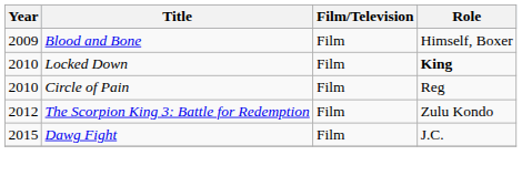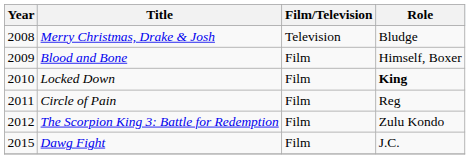 <table class="wikitable">
 <tr style="background:#b0c4de;">
 <th>Year</th>
 <th>Title</th>
 <th>Film/Television</th>
 <th>Role</th>
+</tr>
+<tr>
+<td align=center>2008</td>
+<td><em><a href='#'>Merry Christmas, Drake & Josh</a></em></td>
+<td>Television</td>
+<td>Bludge</td>
 </tr>
 <tr>
 <td align=center>2009</td>
 <td><em><a href='#'>Blood and Bone</a></em></td>
 <td>Film</td>
 <td>Himself, Boxer</td>
 </tr>
 <tr>
 <td align=center>2010</td>
 <td><em>Locked Down</em></td>
 <td>Film</td>
 <td><strong>King</strong></td>
 </tr>
 <tr>
-<td align=center>2010</td>
+<td align=center>2011</td>
 <td><em>Circle of Pain</em></td>
 <td>Film</td>
 <td>Reg</td>
 </tr>
 <tr>
 <td align=center>2012</td>
 <td><em><a href='#'>The Scorpion King 3: Battle for Redemption</a></em></td>
 <td>Film</td>
 <td>Zulu Kondo</td>
 </tr>
 <tr>
 <td align=center>2015</td>
 <td><em><a href='#'>Dawg Fight</a></em></td>
 <td>Film</td>
 <td>J.C.</td>
 </tr>
 <tr>
 </tr>
 </table>
